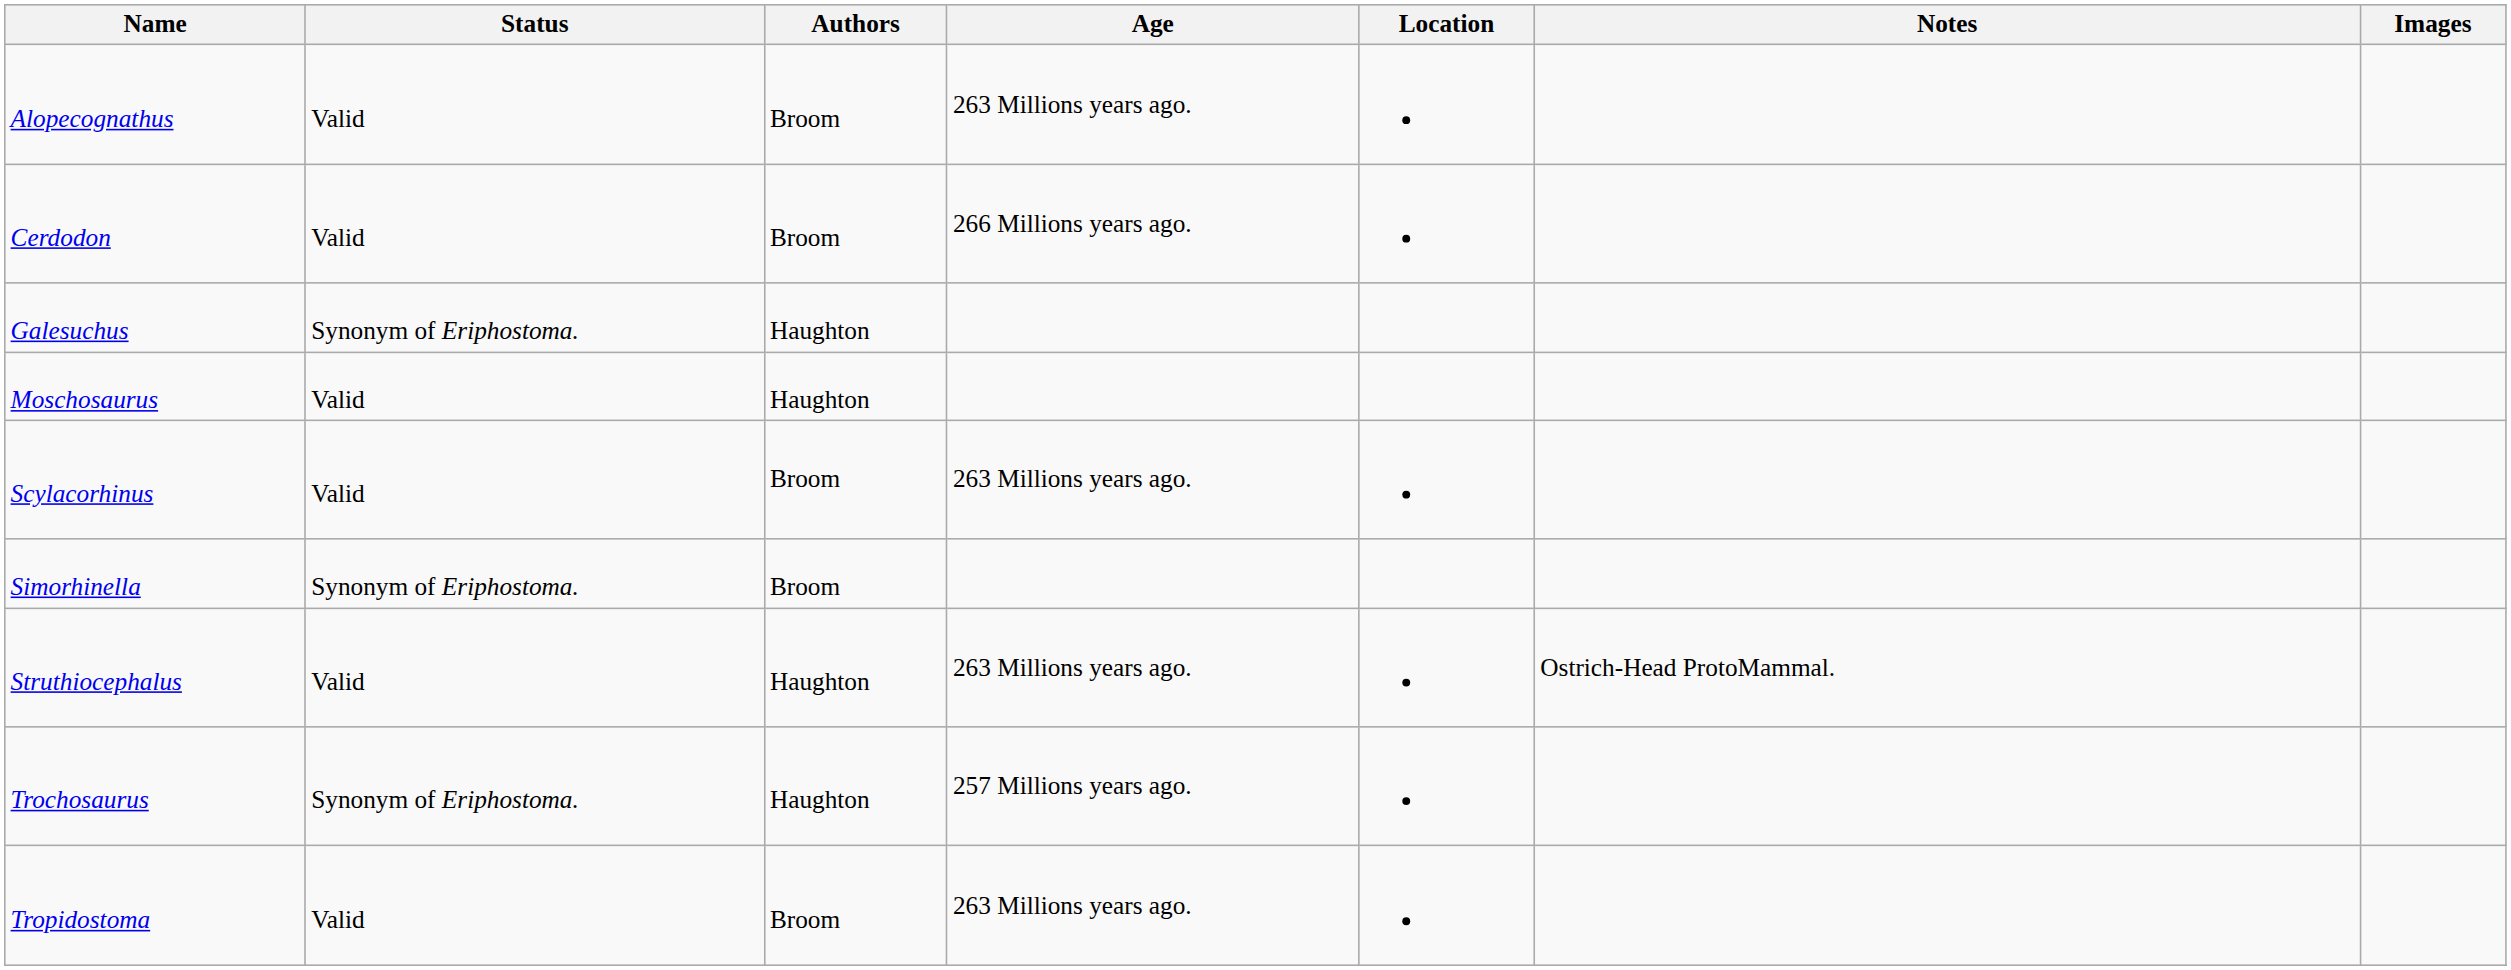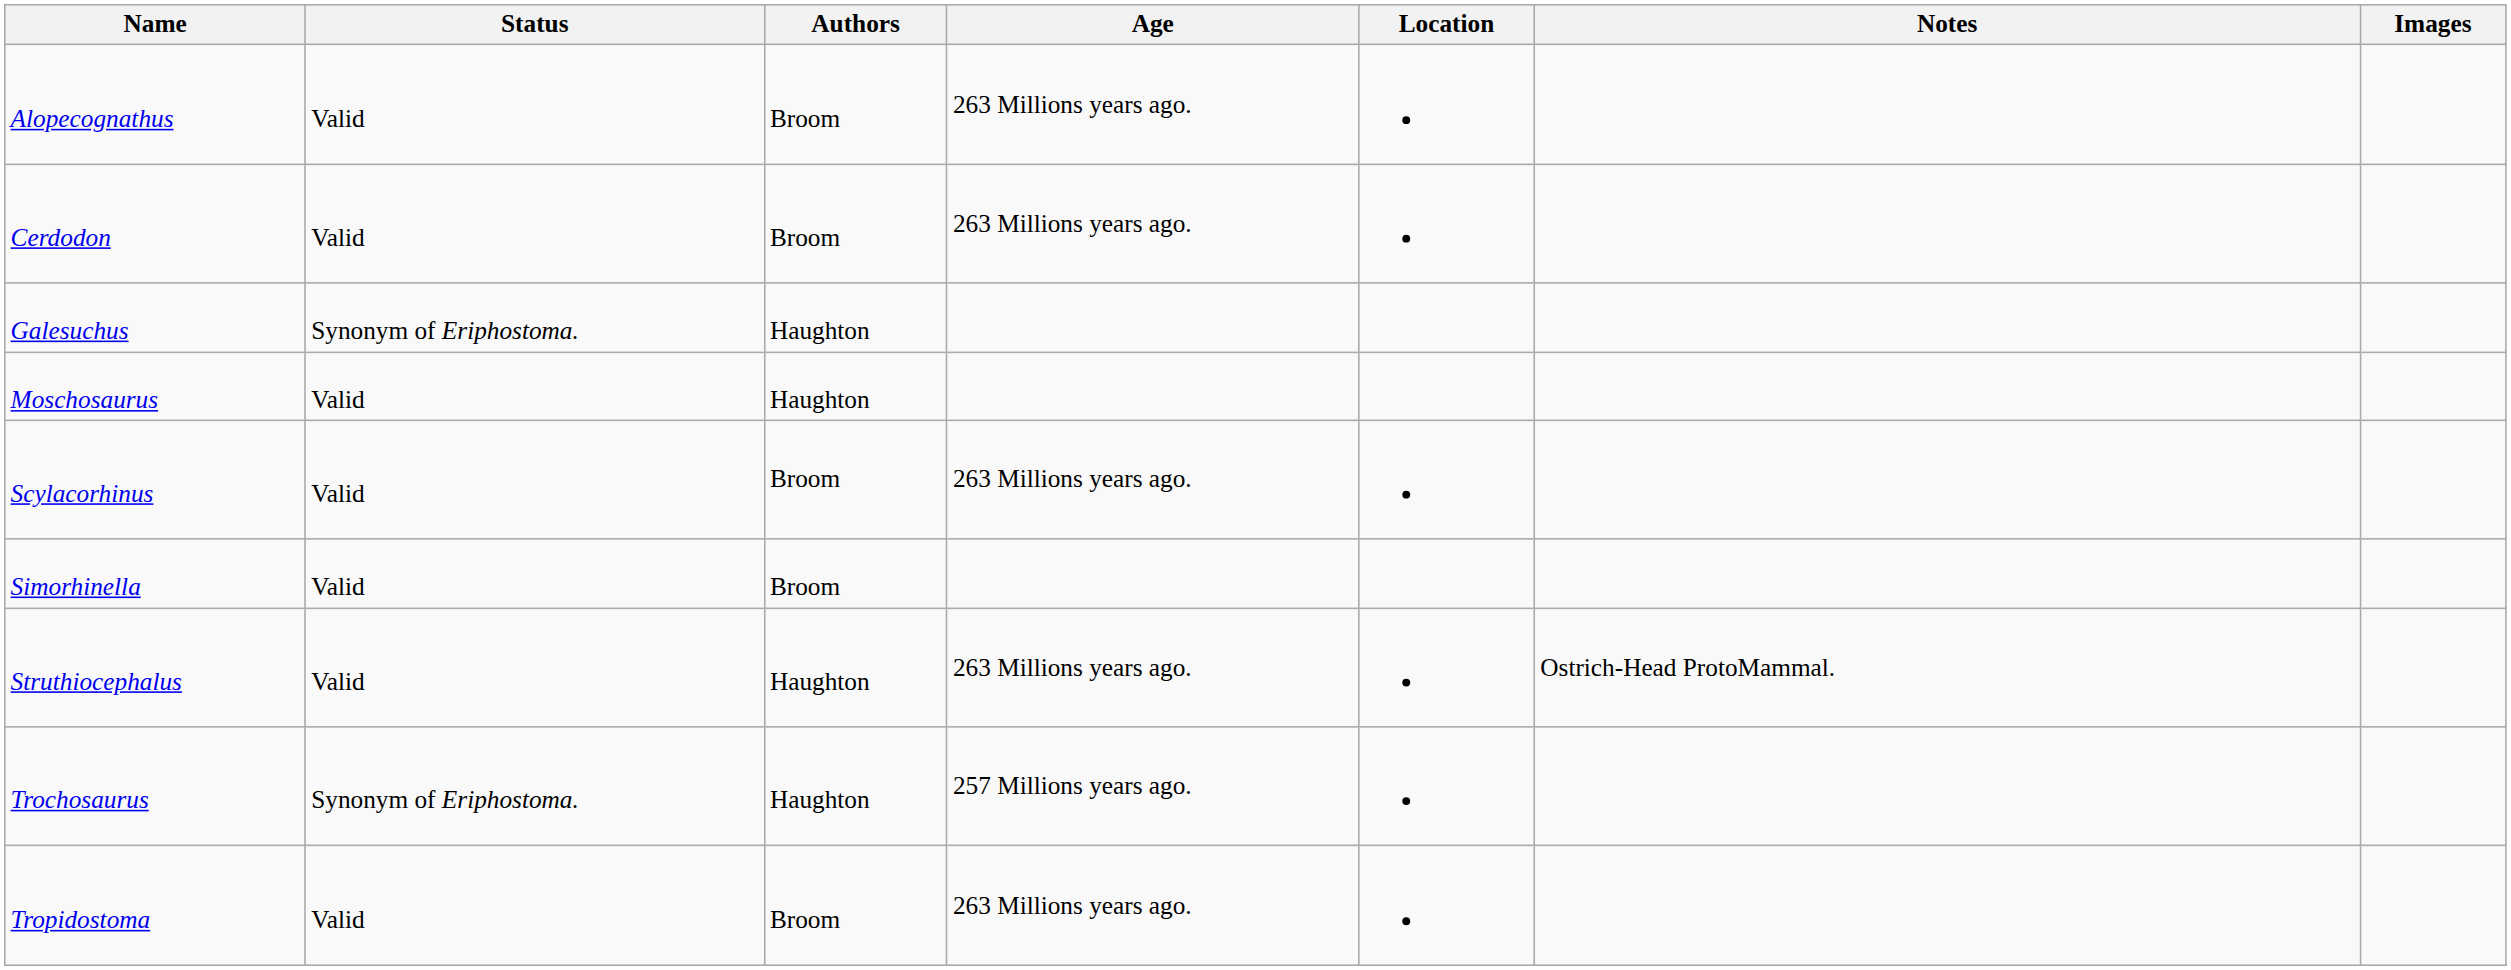 <table class="wikitable sortable" align="center" width="100%">
 <tr>
 <th>Name</th>
 <th>Status</th>
 <th>Authors</th>
 <th>Age</th>
 <th>Location</th>
 <th width="33%" class="unsortable">Notes</th>
 <th>Images</th>
 </tr>
 <tr>
 <td><br><em><a href='#'>Alopecognathus</a></em></td>
 <td><br>Valid</td>
 <td><br>Broom</td>
 <td>263 Millions years ago.</td>
 <td><br><ul><li></li></ul></td>
 <td></td>
 <td></td>
 </tr>
 <tr>
 <td><br><em><a href='#'>Cerdodon</a></em></td>
 <td><br>Valid</td>
 <td><br>Broom</td>
-<td>266 Millions years ago.</td>
+<td>263 Millions years ago.</td>
 <td><br><ul><li></li></ul></td>
 <td></td>
 <td></td>
 </tr>
 <tr>
 <td><br><em><a href='#'>Galesuchus</a></em></td>
 <td><br>Synonym of <em>Eriphostoma.</em></td>
 <td><br>Haughton</td>
 <td></td>
 <td></td>
 <td></td>
 <td></td>
 </tr>
 <tr>
 <td><br><em><a href='#'>Moschosaurus</a></em></td>
 <td><br>Valid</td>
 <td><br>Haughton</td>
 <td></td>
 <td></td>
 <td></td>
 <td></td>
 </tr>
 <tr>
 <td><br><em><a href='#'>Scylacorhinus</a></em></td>
 <td><br>Valid</td>
 <td>Broom</td>
 <td>263 Millions years ago.</td>
 <td><br><ul><li></li></ul></td>
 <td></td>
 <td></td>
 </tr>
 <tr>
 <td><br><em><a href='#'>Simorhinella</a></em></td>
-<td><br>Synonym of <em>Eriphostoma.</em></td>
+<td><br>Valid</td>
 <td><br>Broom</td>
 <td></td>
 <td></td>
 <td></td>
 <td></td>
 </tr>
 <tr>
 <td><br><em><a href='#'>Struthiocephalus</a></em></td>
 <td><br>Valid</td>
 <td><br>Haughton</td>
 <td>263 Millions years ago.</td>
 <td><br><ul><li></li></ul></td>
 <td>Ostrich-Head ProtoMammal.</td>
 <td></td>
 </tr>
 <tr>
 <td><br><em><a href='#'>Trochosaurus</a></em></td>
 <td><br>Synonym of <em>Eriphostoma.</em></td>
 <td><br>Haughton</td>
 <td>257 Millions years ago.</td>
 <td><br><ul><li></li></ul></td>
 <td></td>
 <td></td>
 </tr>
 <tr>
 <td><br><em><a href='#'>Tropidostoma</a></em></td>
 <td><br>Valid</td>
 <td><br>Broom</td>
 <td>263 Millions years ago.</td>
 <td><br><ul><li></li></ul></td>
 <td></td>
 <td></td>
 </tr>
 <tr>
 </tr>
 </table>
